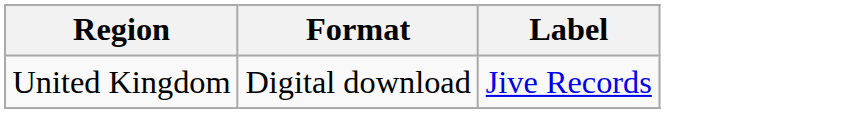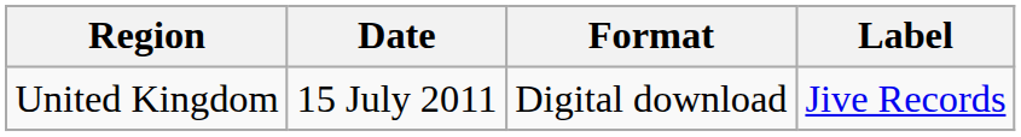 <table class=wikitable>
 <tr>
 <th>Region</th>
+<th>Date</th>
 <th>Format</th>
 <th>Label</th>
 </tr>
 <tr>
 <td>United Kingdom</td>
+<td>15 July 2011</td>
 <td>Digital download</td>
 <td><a href='#'>Jive Records</a></td>
 </tr>
 </table>
